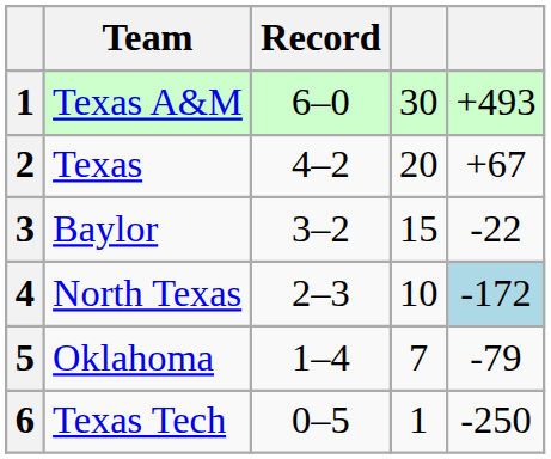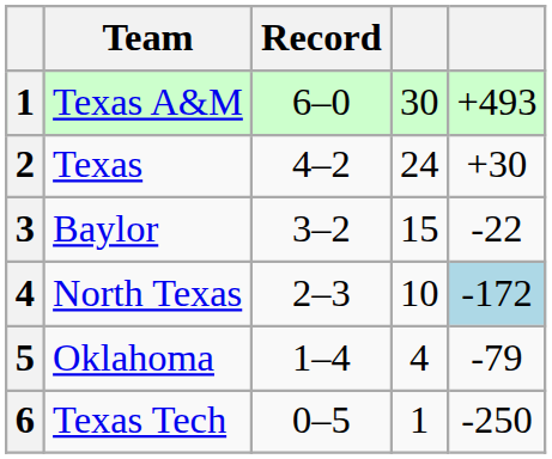 <table class="wikitable sortable collapsible collapsed plainrowheaders" style="font-size:90%;">
 <tr>
 <th scope=col></th>
 <th scope=col>Team</th>
 <th scope=col>Record</th>
 <th scope=col></th>
 <th scope=col></th>
 </tr>
 <tr bgcolor=ccffcc>
 <th align=center>1</th>
 <td> <a href='#'>Texas A&M</a></td>
 <td align=center>6–0</td>
 <td align=center>30</td>
 <td align=center>+493</td>
 </tr>
 <tr>
 <th align=center>2</th>
 <td> <a href='#'>Texas</a></td>
 <td align=center>4–2</td>
-<td align=center>20</td>
-<td align=center>+67</td>
+<td align=center>24</td>
+<td align=center>+30</td>
 </tr>
 <tr>
 <th align=center>3</th>
 <td> <a href='#'>Baylor</a></td>
 <td align=center>3–2</td>
 <td align=center>15</td>
 <td align=center>-22</td>
 </tr>
 <tr>
 <th align=center>4</th>
 <td> <a href='#'>North Texas</a></td>
 <td align=center>2–3</td>
 <td align=center>10</td>
 <td align=center style="background: lightblue;">-172</td>
 </tr>
 <tr>
 <th align=center>5</th>
 <td> <a href='#'>Oklahoma</a></td>
 <td align=center>1–4</td>
-<td align=center>7</td>
+<td align=center>4</td>
 <td align=center>-79</td>
 </tr>
 <tr>
 <th align=center>6</th>
 <td> <a href='#'>Texas Tech</a></td>
 <td align=center>0–5</td>
 <td align=center>1</td>
 <td align=center>-250</td>
 </tr>
 </table>
